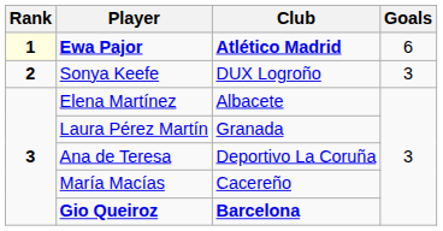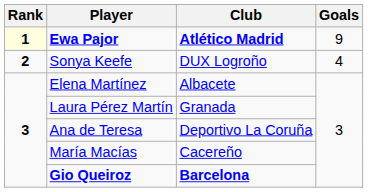 <table class="wikitable sortable" style="text-align:center">
 <tr>
 <th>Rank</th>
 <th>Player</th>
 <th>Club</th>
 <th>Goals</th>
 </tr>
 <tr>
 <td style="background: lightyellow;"><strong>1</strong></td>
 <td align="left"> <strong><a href='#'>Ewa Pajor</a></strong></td>
 <td align="left"><strong><a href='#'>Atlético Madrid</a></strong></td>
-<td>6</td>
+<td>9</td>
 </tr>
 <tr>
 <td><strong>2</strong></td>
 <td align="left"> <a href='#'>Sonya Keefe</a></td>
 <td align="left"><a href='#'>DUX Logroño</a></td>
-<td>3</td>
+<td>4</td>
 </tr>
 <tr>
 <td rowspan=5><strong>3</strong></td>
 <td align="left"> <a href='#'>Elena Martínez</a></td>
 <td align="left"><a href='#'>Albacete</a></td>
 <td rowspan=5>3</td>
 </tr>
 <tr>
 <td align="left"> <a href='#'>Laura Pérez Martín</a></td>
 <td align="left"><a href='#'>Granada</a></td>
 </tr>
 <tr>
 <td align="left"> <a href='#'>Ana de Teresa</a></td>
 <td><a href='#'>Deportivo La Coruña</a></td>
 </tr>
 <tr>
 <td align="left"> <a href='#'>María Macías</a></td>
 <td align="left"><a href='#'>Cacereño</a></td>
 </tr>
 <tr>
 <td align="left"> <strong><a href='#'>Gio Queiroz</a></strong></td>
 <td align="left"><strong><a href='#'>Barcelona</a></strong></td>
 </tr>
 </table>
